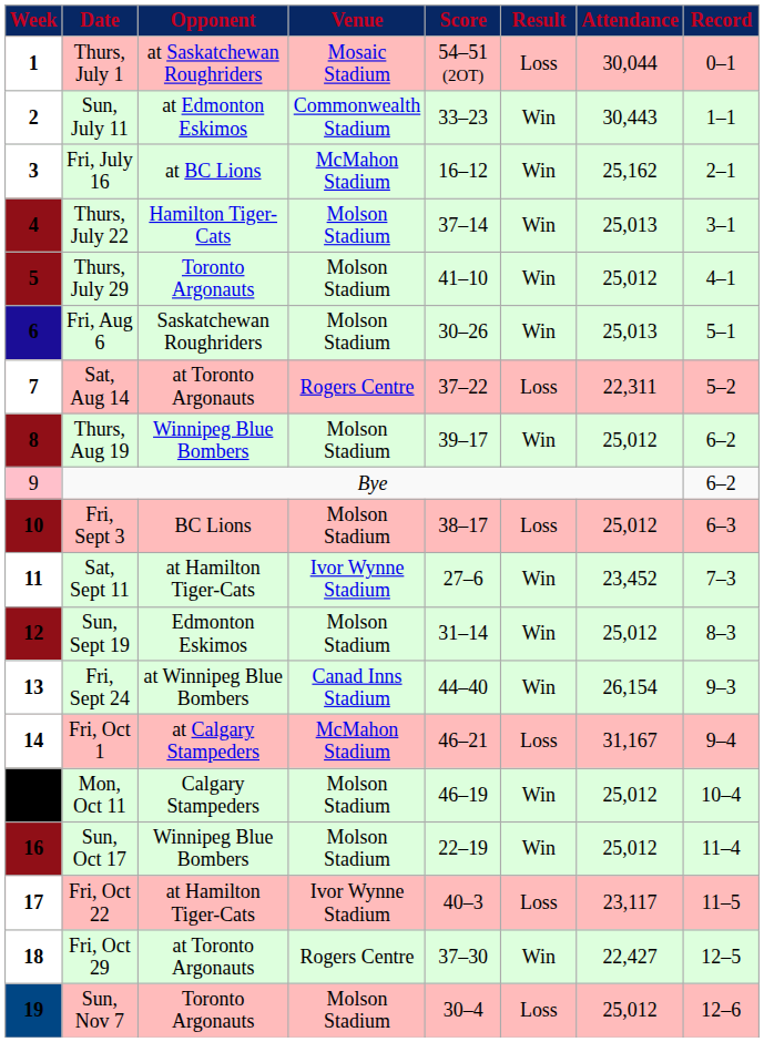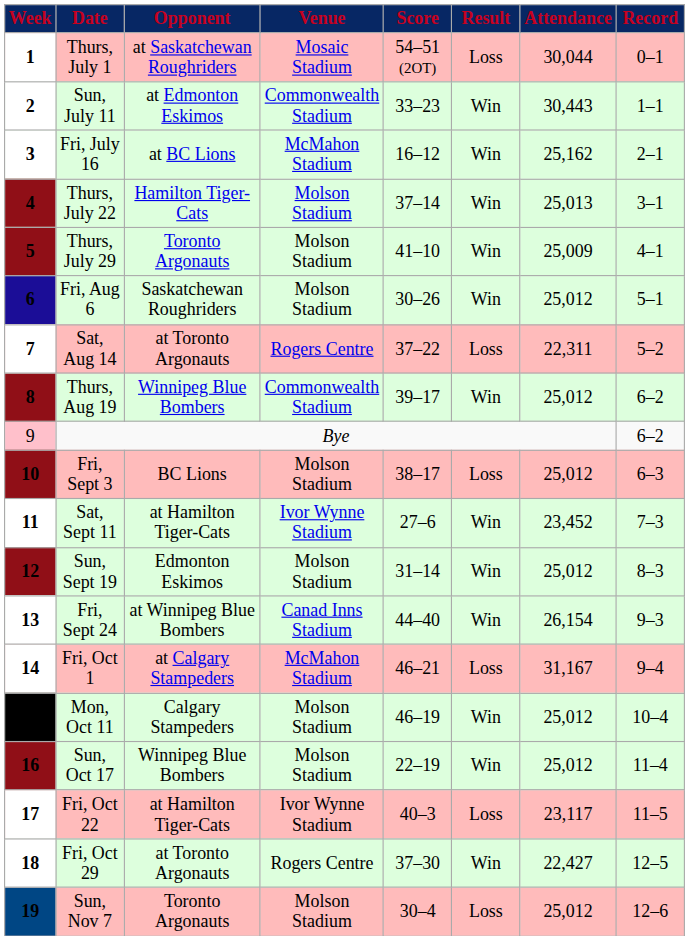 <table class="wikitable sortable">
 <tr>
 <th style="background:#072764;color:#c6011f;" width="6%">Week</th>
 <th style="background:#072764;color:#c6011f;" width="10%">Date</th>
 <th style="background:#072764;color:#c6011f;" width="20%">Opponent</th>
 <th style="background:#072764;color:#c6011f;" width="15%">Venue</th>
 <th style="background:#072764;color:#c6011f;" width="10%">Score</th>
 <th style="background:#072764;color:#c6011f;" width="10%">Result</th>
 <th style="background:#072764;color:#c6011f;" width="10%">Attendance</th>
 <th style="background:#072764;color:#c6011f;" width="10%">Record</th>
 </tr>
 <tr align="center" bgcolor="#ffbbbb">
 <td style="text-align:center; background:white;"><span><strong>1</strong></span></td>
 <td>Thurs, July 1</td>
 <td>at <a href='#'>Saskatchewan Roughriders</a></td>
 <td><a href='#'>Mosaic Stadium</a></td>
 <td>54–51 <small>(2OT)</small></td>
 <td>Loss</td>
 <td>30,044</td>
 <td>0–1</td>
 </tr>
 <tr align="center" bgcolor="#ddffdd">
 <td style="text-align:center; background:white;"><span><strong>2</strong></span></td>
 <td>Sun, July 11</td>
 <td>at <a href='#'>Edmonton Eskimos</a></td>
 <td><a href='#'>Commonwealth Stadium</a></td>
 <td>33–23</td>
 <td>Win</td>
 <td>30,443</td>
 <td>1–1</td>
 </tr>
 <tr align="center" bgcolor="#ddffdd">
 <td style="text-align:center; background:white;"><span><strong>3</strong></span></td>
 <td>Fri, July 16</td>
 <td>at <a href='#'>BC Lions</a></td>
 <td><a href='#'>McMahon Stadium</a></td>
 <td>16–12</td>
 <td>Win</td>
 <td>25,162</td>
 <td>2–1</td>
 </tr>
 <tr align="center" bgcolor="#ddffdd">
 <td style="text-align:center; background:#900F17;"><span><strong>4</strong></span></td>
 <td>Thurs, July 22</td>
 <td><a href='#'>Hamilton Tiger-Cats</a></td>
 <td><a href='#'>Molson Stadium</a></td>
 <td>37–14</td>
 <td>Win</td>
 <td>25,013</td>
 <td>3–1</td>
 </tr>
 <tr align="center" bgcolor="#ddffdd">
 <td style="text-align:center; background:#900F17;"><span><strong>5</strong></span></td>
 <td>Thurs, July 29</td>
 <td><a href='#'>Toronto Argonauts</a></td>
 <td>Molson Stadium</td>
 <td>41–10</td>
 <td>Win</td>
-<td>25,012</td>
+<td>25,009</td>
 <td>4–1</td>
 </tr>
 <tr align="center" bgcolor="#ddffdd">
 <td style="text-align:center; background:#1B0D97;"><span><strong>6</strong></span></td>
 <td>Fri, Aug 6</td>
 <td>Saskatchewan Roughriders</td>
 <td>Molson Stadium</td>
 <td>30–26</td>
 <td>Win</td>
-<td>25,013</td>
+<td>25,012</td>
 <td>5–1</td>
 </tr>
 <tr align="center" bgcolor="#ffbbbb">
 <td style="text-align:center; background:white;"><span><strong>7</strong></span></td>
 <td>Sat, Aug 14</td>
 <td>at Toronto Argonauts</td>
 <td><a href='#'>Rogers Centre</a></td>
 <td>37–22</td>
 <td>Loss</td>
 <td>22,311</td>
 <td>5–2</td>
 </tr>
 <tr align="center" bgcolor="#ddffdd">
 <td style="text-align:center; background:#900F17;"><span><strong>8</strong></span></td>
 <td>Thurs, Aug 19</td>
 <td><a href='#'>Winnipeg Blue Bombers</a></td>
-<td>Molson Stadium</td>
+<td><a href='#'>Commonwealth Stadium</a></td>
 <td>39–17</td>
 <td>Win</td>
 <td>25,012</td>
 <td>6–2</td>
 </tr>
 <tr align="center">
 <td style="background: pink;">9</td>
 <td colSpan=6 align="center"><em>Bye</em></td>
 <td>6–2</td>
 </tr>
 <tr align="center" bgcolor=#ffbbbb>
 <td style="text-align:center; background:#900F17;"><span><strong>10</strong></span></td>
 <td>Fri, Sept 3</td>
 <td>BC Lions</td>
 <td>Molson Stadium</td>
 <td>38–17</td>
 <td>Loss</td>
 <td>25,012</td>
 <td>6–3</td>
 </tr>
 <tr align="center" bgcolor="#ddffdd">
 <td style="text-align:center; background:white;"><span><strong>11</strong></span></td>
 <td>Sat, Sept 11</td>
 <td>at Hamilton Tiger-Cats</td>
 <td><a href='#'>Ivor Wynne Stadium</a></td>
 <td>27–6</td>
 <td>Win</td>
 <td>23,452</td>
 <td>7–3</td>
 </tr>
 <tr align="center" bgcolor="#ddffdd">
 <td style="text-align:center; background:#900F17;"><span><strong>12</strong></span></td>
 <td>Sun, Sept 19</td>
 <td>Edmonton Eskimos</td>
 <td>Molson Stadium</td>
 <td>31–14</td>
 <td>Win</td>
 <td>25,012</td>
 <td>8–3</td>
 </tr>
 <tr align="center" bgcolor="#ddffdd">
 <td style="text-align:center; background:white;"><span><strong>13</strong></span></td>
 <td>Fri, Sept 24</td>
 <td>at Winnipeg Blue Bombers</td>
 <td><a href='#'>Canad Inns Stadium</a></td>
 <td>44–40</td>
 <td>Win</td>
 <td>26,154</td>
 <td>9–3</td>
 </tr>
 <tr align="center" bgcolor="#ffbbbb">
 <td style="text-align:center; background:white;"><span><strong>14</strong></span></td>
 <td>Fri, Oct 1</td>
 <td>at <a href='#'>Calgary Stampeders</a></td>
 <td><a href='#'>McMahon Stadium</a></td>
 <td>46–21</td>
 <td>Loss</td>
 <td>31,167</td>
 <td>9–4</td>
 </tr>
 <tr align="center" bgcolor="#ddffdd">
 <td style="text-align:center; background:black;"><span><strong>15</strong></span></td>
 <td>Mon, Oct 11</td>
 <td>Calgary Stampeders</td>
 <td>Molson Stadium</td>
 <td>46–19</td>
 <td>Win</td>
 <td>25,012</td>
 <td>10–4</td>
 </tr>
 <tr align="center" bgcolor="#ddffdd">
 <td style="text-align:center; background:#900F17;"><span><strong>16</strong></span></td>
 <td>Sun, Oct 17</td>
 <td>Winnipeg Blue Bombers</td>
 <td>Molson Stadium</td>
 <td>22–19</td>
 <td>Win</td>
 <td>25,012</td>
 <td>11–4</td>
 </tr>
 <tr align="center" bgcolor="#ffbbbb">
 <td style="text-align:center; background:white;"><span><strong>17</strong></span></td>
 <td>Fri, Oct 22</td>
 <td>at Hamilton Tiger-Cats</td>
 <td>Ivor Wynne Stadium</td>
 <td>40–3</td>
 <td>Loss</td>
 <td>23,117</td>
 <td>11–5</td>
 </tr>
 <tr align="center" bgcolor="#ddffdd">
 <td style="text-align:center; background:white;"><span><strong>18</strong></span></td>
 <td>Fri, Oct 29</td>
 <td>at Toronto Argonauts</td>
 <td>Rogers Centre</td>
 <td>37–30</td>
 <td>Win</td>
 <td>22,427</td>
 <td>12–5</td>
 </tr>
 <tr align="center" bgcolor="#ffbbbb">
 <td style="text-align:center; background:#004684;"><span><strong>19</strong></span></td>
 <td>Sun, Nov 7</td>
 <td>Toronto Argonauts</td>
 <td>Molson Stadium</td>
 <td>30–4</td>
 <td>Loss</td>
 <td>25,012</td>
 <td>12–6</td>
 </tr>
 <tr>
 </tr>
 </table>
